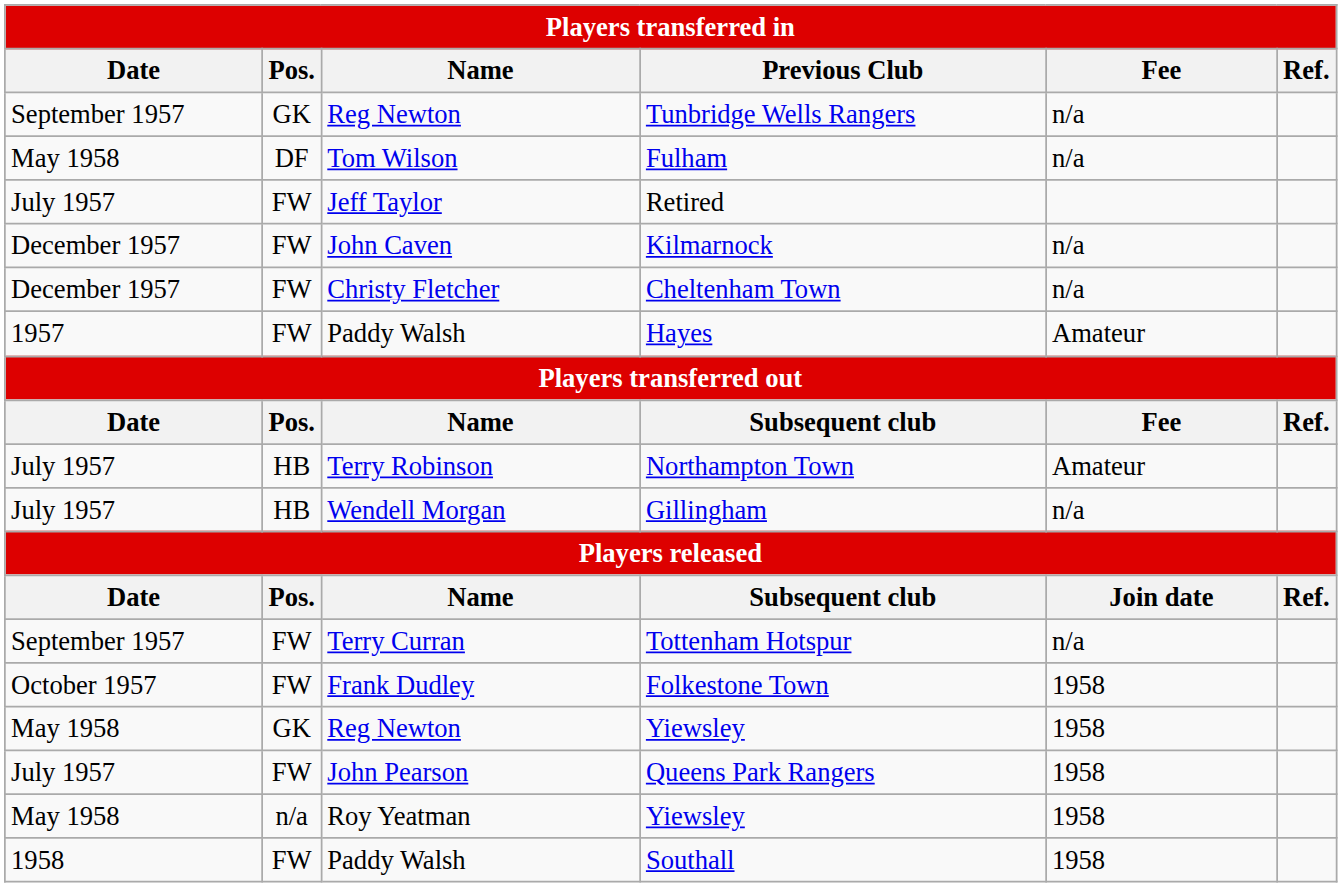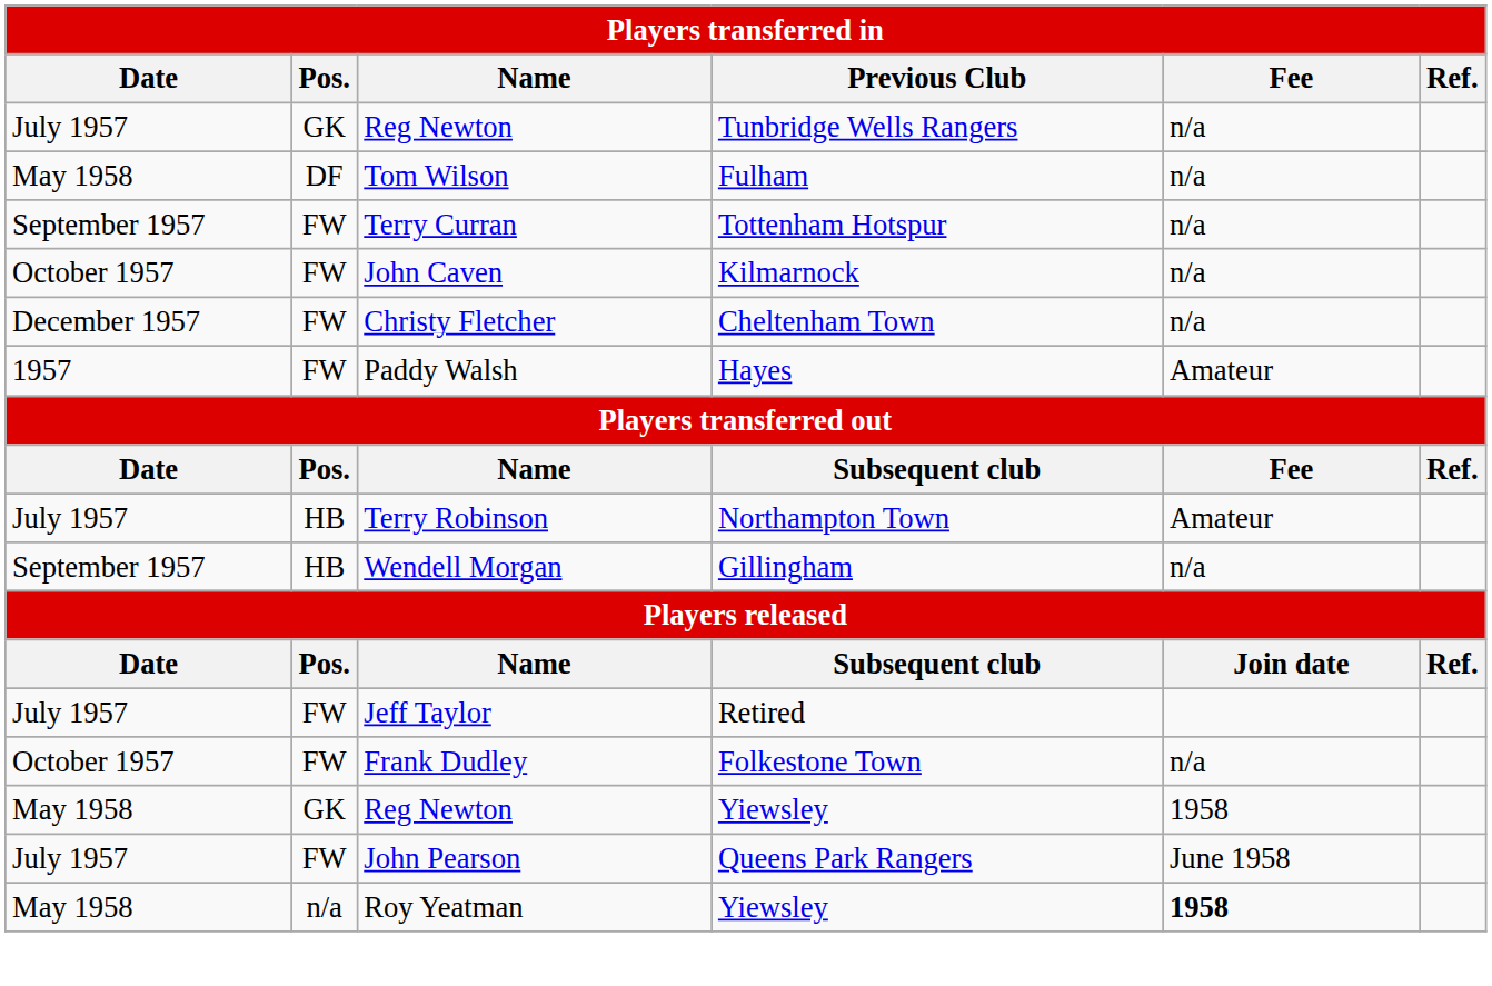 <table style="font-size:95%;" class="wikitable">
 <tr>
 <th style="background:#d00; color:white; text-align:center;" colspan="6">Players transferred in</th>
 </tr>
 <tr>
 <th style="width:140px;">Date</th>
 <th style="width:25px;">Pos.</th>
 <th style="width:175px;">Name</th>
 <th style="width:225px;">Previous Club</th>
 <th style="width:125px;">Fee</th>
 <th style="width:25px;">Ref.</th>
 </tr>
 <tr>
-<td>September 1957</td>
+<td>July 1957</td>
 <td style="text-align:center;">GK</td>
 <td> <a href='#'>Reg Newton</a></td>
 <td> <a href='#'>Tunbridge Wells Rangers</a></td>
 <td>n/a</td>
 <td></td>
 </tr>
 <tr>
 <td>May 1958</td>
 <td style="text-align:center;">DF</td>
 <td> <a href='#'>Tom Wilson</a></td>
 <td> <a href='#'>Fulham</a></td>
 <td>n/a</td>
 <td></td>
 </tr>
 <tr>
-<td>July 1957</td>
+<td>September 1957</td>
 <td style="text-align:center;">FW</td>
-<td> <a href='#'>Jeff Taylor</a></td>
-<td>Retired</td>
-<td></td>
+<td> <a href='#'>Terry Curran</a></td>
+<td> <a href='#'>Tottenham Hotspur</a></td>
+<td>n/a</td>
 <td></td>
 </tr>
 <tr>
-<td>December 1957</td>
+<td>October 1957</td>
 <td style="text-align:center;">FW</td>
 <td> <a href='#'>John Caven</a></td>
 <td> <a href='#'>Kilmarnock</a></td>
 <td>n/a</td>
 <td></td>
 </tr>
 <tr>
 <td>December 1957</td>
 <td style="text-align:center;">FW</td>
 <td> <a href='#'>Christy Fletcher</a></td>
 <td> <a href='#'>Cheltenham Town</a></td>
 <td>n/a</td>
 <td></td>
 </tr>
 <tr>
 <td>1957</td>
 <td style="text-align:center;">FW</td>
 <td> Paddy Walsh</td>
 <td> <a href='#'>Hayes</a></td>
 <td>Amateur</td>
 <td></td>
 </tr>
 <tr>
 <th style="background:#d00; color:white; text-align:center;" colspan="6">Players transferred out</th>
 </tr>
 <tr>
 <th>Date</th>
 <th>Pos.</th>
 <th>Name</th>
 <th>Subsequent club</th>
 <th>Fee</th>
 <th>Ref.</th>
 </tr>
 <tr>
 <td>July 1957</td>
 <td style="text-align:center;">HB</td>
 <td> <a href='#'>Terry Robinson</a></td>
 <td> <a href='#'>Northampton Town</a></td>
 <td>Amateur</td>
 <td></td>
 </tr>
 <tr>
-<td>July 1957</td>
+<td>September 1957</td>
 <td style="text-align:center;">HB</td>
 <td> <a href='#'>Wendell Morgan</a></td>
 <td> <a href='#'>Gillingham</a></td>
 <td>n/a</td>
 <td></td>
 </tr>
 <tr>
 <th style="background:#d00; color:white; text-align:center;" colspan="6">Players released</th>
 </tr>
 <tr>
 <th>Date</th>
 <th>Pos.</th>
 <th>Name</th>
 <th>Subsequent club</th>
 <th>Join date</th>
 <th>Ref.</th>
 </tr>
 <tr>
-<td>September 1957</td>
+<td>July 1957</td>
 <td style="text-align:center;">FW</td>
-<td> <a href='#'>Terry Curran</a></td>
-<td> <a href='#'>Tottenham Hotspur</a></td>
-<td>n/a</td>
+<td> <a href='#'>Jeff Taylor</a></td>
+<td>Retired</td>
+<td></td>
 <td></td>
 </tr>
 <tr>
 <td>October 1957</td>
 <td style="text-align:center;">FW</td>
 <td> <a href='#'>Frank Dudley</a></td>
 <td> <a href='#'>Folkestone Town</a></td>
-<td>1958</td>
+<td>n/a</td>
 <td></td>
 </tr>
 <tr>
 <td>May 1958</td>
 <td style="text-align:center;">GK</td>
 <td> <a href='#'>Reg Newton</a></td>
 <td> <a href='#'>Yiewsley</a></td>
 <td>1958</td>
 <td></td>
 </tr>
 <tr>
 <td>July 1957</td>
 <td style="text-align:center;">FW</td>
 <td> <a href='#'>John Pearson</a></td>
 <td> <a href='#'>Queens Park Rangers</a></td>
-<td>1958</td>
+<td>June 1958</td>
 <td></td>
 </tr>
 <tr>
 <td>May 1958</td>
 <td style="text-align:center;">n/a</td>
 <td>Roy Yeatman</td>
 <td> <a href='#'>Yiewsley</a></td>
-<td>1958</td>
-<td></td>
-</tr>
-<tr>
-<td>1958</td>
-<td style="text-align:center;">FW</td>
-<td> Paddy Walsh</td>
-<td> <a href='#'>Southall</a></td>
-<td>1958</td>
+<td><strong>1958</strong></td>
 <td></td>
 </tr>
 </table>
